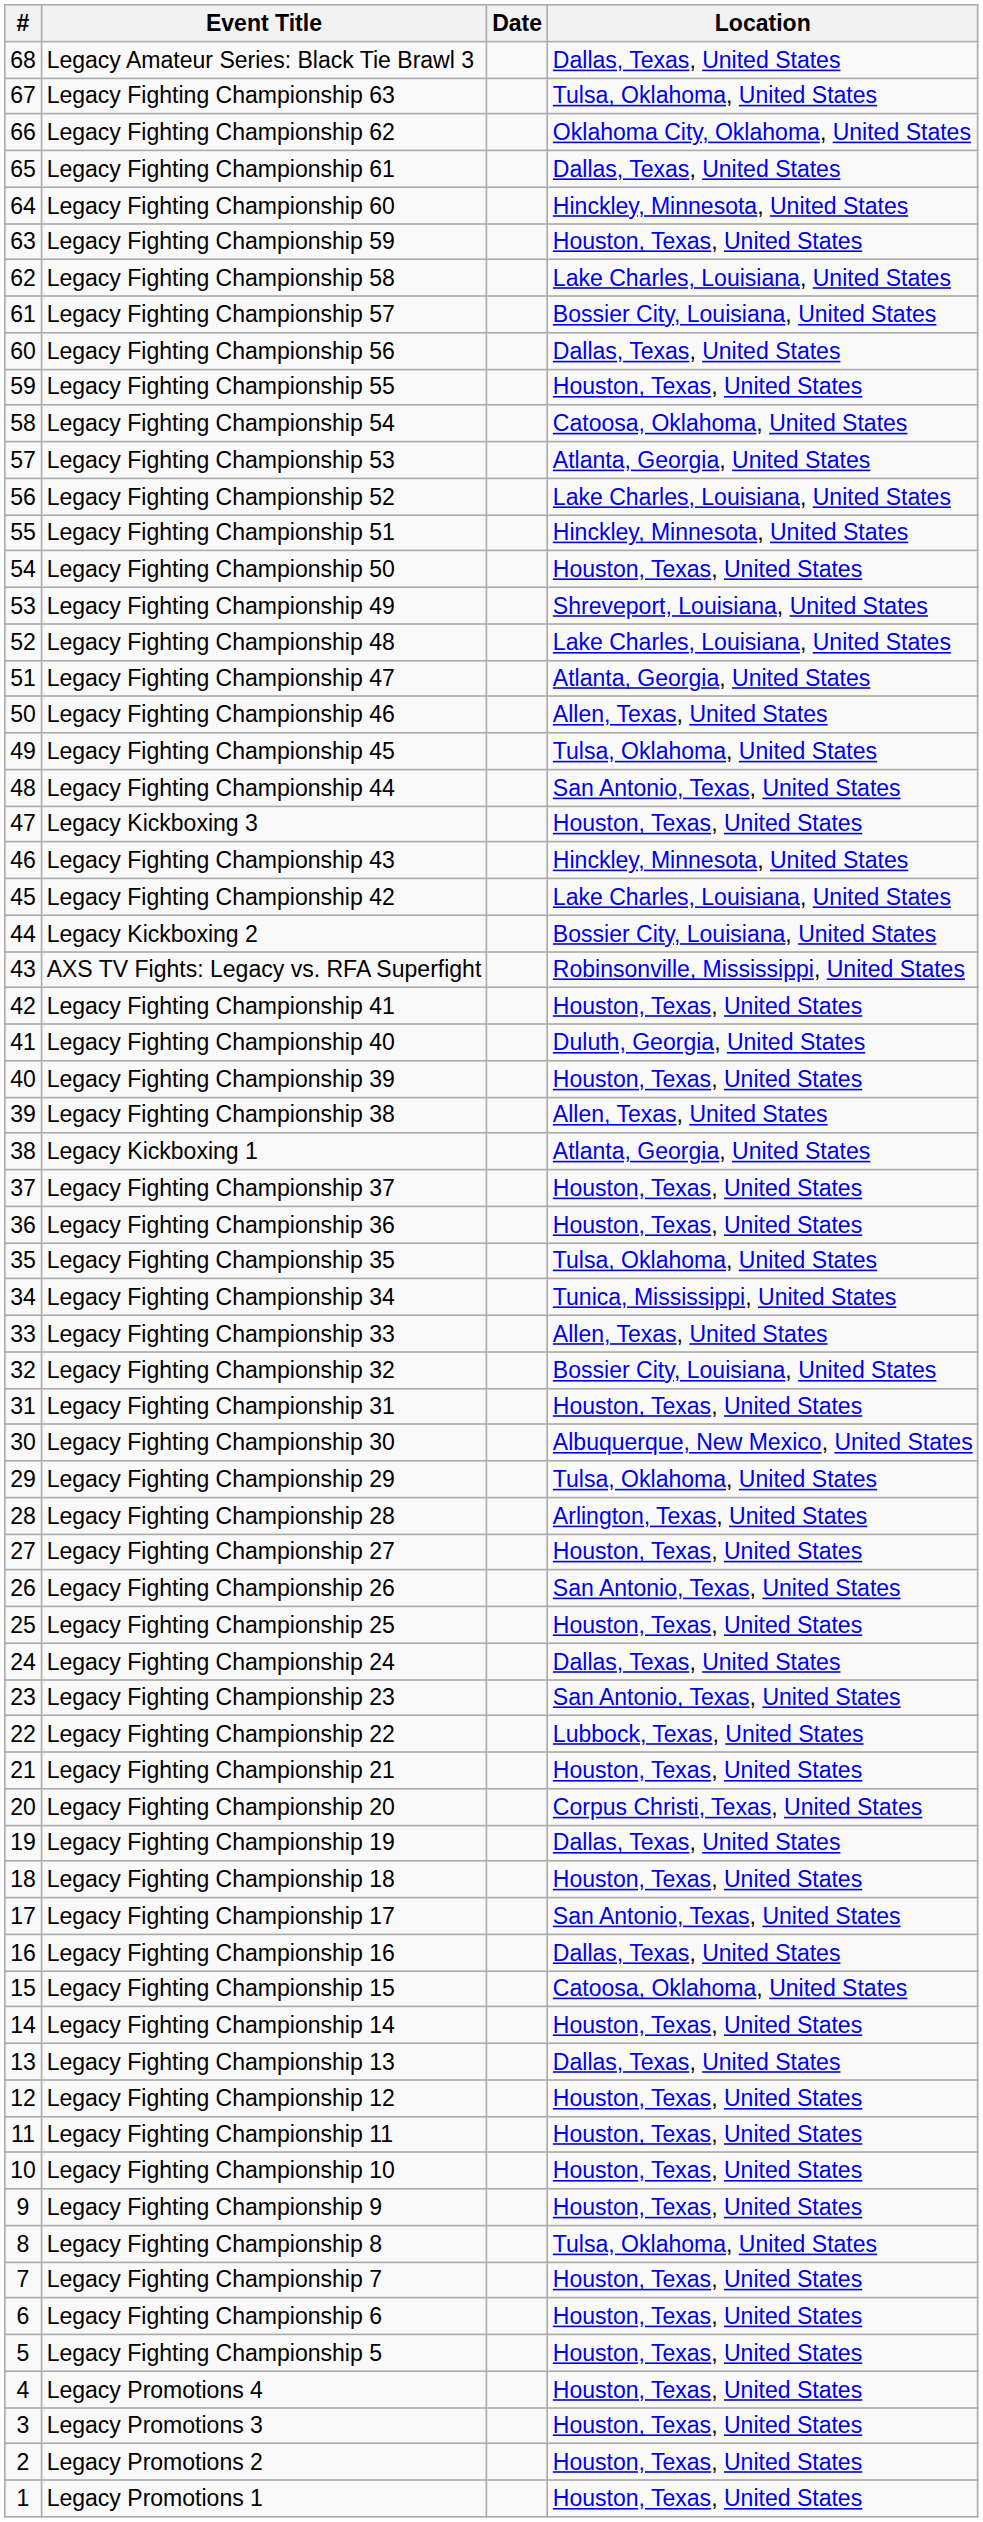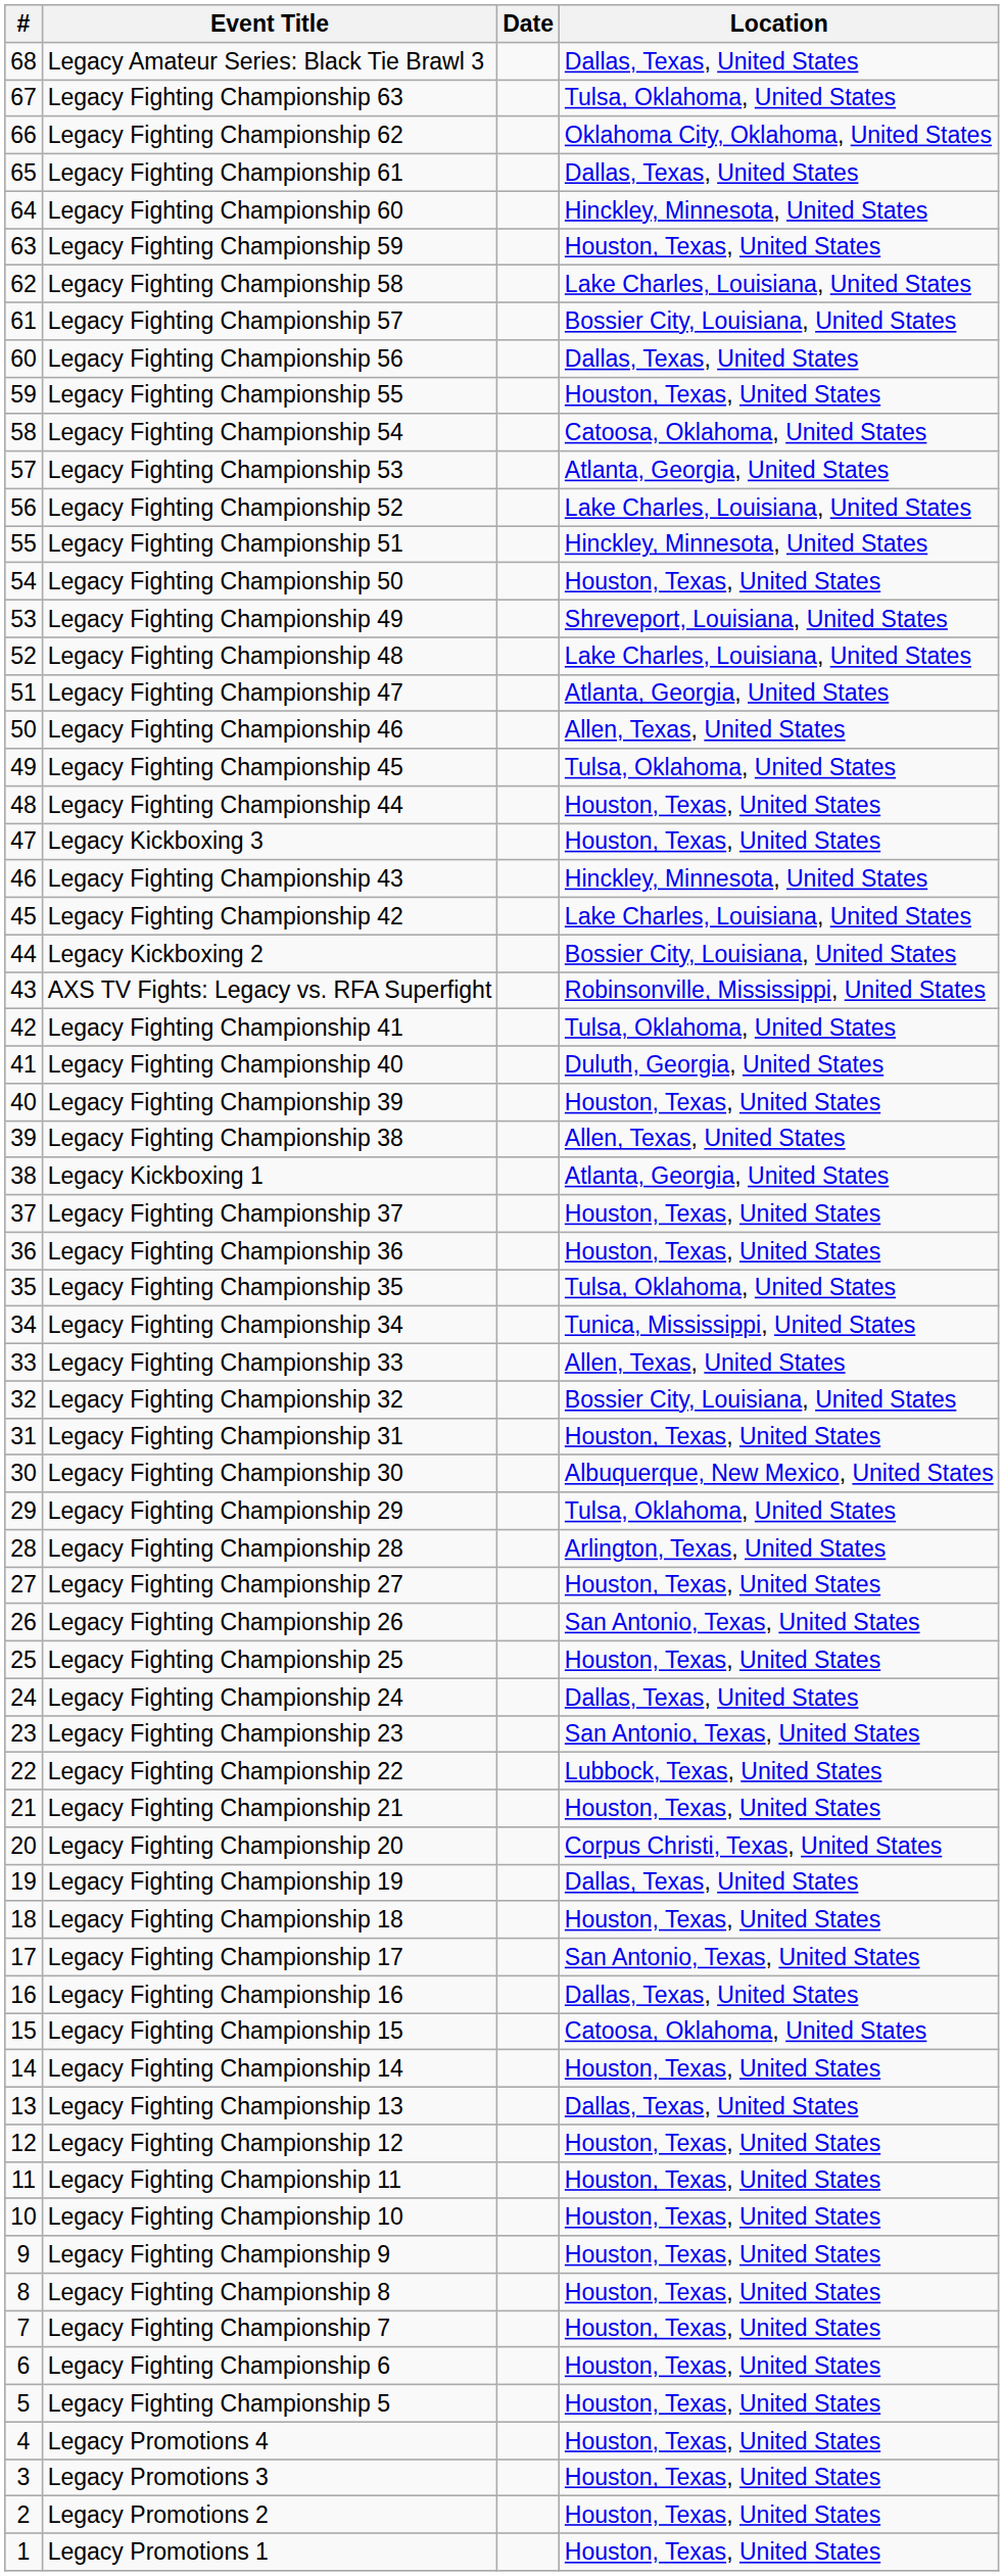 <table class="sortable wikitable succession-box" class="wikitable mw-collapsible mw-collapsed" style="font-size:90%">
 <tr>
 <th scope="col">#</th>
 <th scope="col">Event Title</th>
 <th scope="col">Date</th>
 <th scope="col">Location</th>
 </tr>
 <tr>
 <td align=center>68</td>
 <td>Legacy Amateur Series: Black Tie Brawl 3</td>
 <td></td>
 <td><a href='#'>Dallas, Texas</a>, <a href='#'>United States</a></td>
 </tr>
 <tr>
 <td align=center>67</td>
 <td>Legacy Fighting Championship 63</td>
 <td></td>
 <td><a href='#'>Tulsa, Oklahoma</a>, <a href='#'>United States</a></td>
 </tr>
 <tr>
 <td align=center>66</td>
 <td>Legacy Fighting Championship 62</td>
 <td></td>
 <td><a href='#'>Oklahoma City, Oklahoma</a>, <a href='#'>United States</a></td>
 </tr>
 <tr>
 <td align=center>65</td>
 <td>Legacy Fighting Championship 61</td>
 <td></td>
 <td><a href='#'>Dallas, Texas</a>, <a href='#'>United States</a></td>
 </tr>
 <tr>
 <td align=center>64</td>
 <td>Legacy Fighting Championship 60</td>
 <td></td>
 <td><a href='#'>Hinckley, Minnesota</a>, <a href='#'>United States</a></td>
 </tr>
 <tr>
 <td align=center>63</td>
 <td>Legacy Fighting Championship 59</td>
 <td></td>
 <td><a href='#'>Houston, Texas</a>, <a href='#'>United States</a></td>
 </tr>
 <tr>
 <td align=center>62</td>
 <td>Legacy Fighting Championship 58</td>
 <td></td>
 <td><a href='#'>Lake Charles, Louisiana</a>, <a href='#'>United States</a></td>
 </tr>
 <tr>
 <td align=center>61</td>
 <td>Legacy Fighting Championship 57 </td>
 <td></td>
 <td><a href='#'>Bossier City, Louisiana</a>, <a href='#'>United States</a></td>
 </tr>
 <tr>
 <td align=center>60</td>
 <td>Legacy Fighting Championship 56</td>
 <td></td>
 <td><a href='#'>Dallas, Texas</a>, <a href='#'>United States</a></td>
 </tr>
 <tr>
 <td align=center>59</td>
 <td>Legacy Fighting Championship 55</td>
 <td></td>
 <td><a href='#'>Houston, Texas</a>, <a href='#'>United States</a></td>
 </tr>
 <tr>
 <td align=center>58</td>
 <td>Legacy Fighting Championship 54</td>
 <td></td>
 <td><a href='#'>Catoosa, Oklahoma</a>, <a href='#'>United States</a></td>
 </tr>
 <tr>
 <td align=center>57</td>
 <td>Legacy Fighting Championship 53</td>
 <td></td>
 <td><a href='#'>Atlanta, Georgia</a>, <a href='#'>United States</a></td>
 </tr>
 <tr>
 <td align=center>56</td>
 <td>Legacy Fighting Championship 52</td>
 <td></td>
 <td><a href='#'>Lake Charles, Louisiana</a>, <a href='#'>United States</a></td>
 </tr>
 <tr>
 <td align=center>55</td>
 <td>Legacy Fighting Championship 51</td>
 <td></td>
 <td><a href='#'>Hinckley, Minnesota</a>, <a href='#'>United States</a></td>
 </tr>
 <tr>
 <td align=center>54</td>
 <td>Legacy Fighting Championship 50</td>
 <td></td>
 <td><a href='#'>Houston, Texas</a>, <a href='#'>United States</a></td>
 </tr>
 <tr>
 <td align=center>53</td>
 <td>Legacy Fighting Championship 49</td>
 <td></td>
 <td><a href='#'>Shreveport, Louisiana</a>, <a href='#'>United States</a></td>
 </tr>
 <tr>
 <td align=center>52</td>
 <td>Legacy Fighting Championship 48</td>
 <td></td>
 <td><a href='#'>Lake Charles, Louisiana</a>, <a href='#'>United States</a></td>
 </tr>
 <tr>
 <td align=center>51</td>
 <td>Legacy Fighting Championship 47</td>
 <td></td>
 <td><a href='#'>Atlanta, Georgia</a>, <a href='#'>United States</a></td>
 </tr>
 <tr>
 <td align=center>50</td>
 <td>Legacy Fighting Championship 46</td>
 <td></td>
 <td><a href='#'>Allen, Texas</a>, <a href='#'>United States</a></td>
 </tr>
 <tr>
 <td align=center>49</td>
 <td>Legacy Fighting Championship 45</td>
 <td></td>
 <td><a href='#'>Tulsa, Oklahoma</a>, <a href='#'>United States</a></td>
 </tr>
 <tr>
 <td align=center>48</td>
 <td>Legacy Fighting Championship 44</td>
 <td></td>
-<td><a href='#'>San Antonio, Texas</a>, <a href='#'>United States</a></td>
+<td><a href='#'>Houston, Texas</a>, <a href='#'>United States</a></td>
 </tr>
 <tr>
 <td align=center>47</td>
 <td>Legacy Kickboxing 3</td>
 <td></td>
 <td><a href='#'>Houston, Texas</a>, <a href='#'>United States</a></td>
 </tr>
 <tr>
 <td align=center>46</td>
 <td>Legacy Fighting Championship 43</td>
 <td></td>
 <td><a href='#'>Hinckley, Minnesota</a>, <a href='#'>United States</a></td>
 </tr>
 <tr>
 <td align=center>45</td>
 <td>Legacy Fighting Championship 42</td>
 <td></td>
 <td><a href='#'>Lake Charles, Louisiana</a>, <a href='#'>United States</a></td>
 </tr>
 <tr>
 <td align=center>44</td>
 <td>Legacy Kickboxing 2</td>
 <td></td>
 <td><a href='#'>Bossier City, Louisiana</a>, <a href='#'>United States</a></td>
 </tr>
 <tr>
 <td align=center>43</td>
 <td>AXS TV Fights: Legacy vs. RFA Superfight</td>
 <td></td>
 <td><a href='#'>Robinsonville, Mississippi</a>, <a href='#'>United States</a></td>
 </tr>
 <tr>
 <td align=center>42</td>
 <td>Legacy Fighting Championship 41</td>
 <td></td>
-<td><a href='#'>Houston, Texas</a>, <a href='#'>United States</a></td>
+<td><a href='#'>Tulsa, Oklahoma</a>, <a href='#'>United States</a></td>
 </tr>
 <tr>
 <td align=center>41</td>
 <td>Legacy Fighting Championship 40</td>
 <td></td>
 <td><a href='#'>Duluth, Georgia</a>, <a href='#'>United States</a></td>
 </tr>
 <tr>
 <td align=center>40</td>
 <td>Legacy Fighting Championship 39</td>
 <td></td>
 <td><a href='#'>Houston, Texas</a>, <a href='#'>United States</a></td>
 </tr>
 <tr>
 <td align=center>39</td>
 <td>Legacy Fighting Championship 38</td>
 <td></td>
 <td><a href='#'>Allen, Texas</a>, <a href='#'>United States</a></td>
 </tr>
 <tr>
 <td align=center>38</td>
 <td>Legacy Kickboxing 1</td>
 <td></td>
 <td><a href='#'>Atlanta, Georgia</a>, <a href='#'>United States</a></td>
 </tr>
 <tr>
 <td align=center>37</td>
 <td>Legacy Fighting Championship 37</td>
 <td></td>
 <td><a href='#'>Houston, Texas</a>, <a href='#'>United States</a></td>
 </tr>
 <tr>
 <td align=center>36</td>
 <td>Legacy Fighting Championship 36</td>
 <td></td>
 <td><a href='#'>Houston, Texas</a>, <a href='#'>United States</a></td>
 </tr>
 <tr>
 <td align=center>35</td>
 <td>Legacy Fighting Championship 35</td>
 <td></td>
 <td><a href='#'>Tulsa, Oklahoma</a>, <a href='#'>United States</a></td>
 </tr>
 <tr>
 <td align=center>34</td>
 <td>Legacy Fighting Championship 34</td>
 <td></td>
 <td><a href='#'>Tunica, Mississippi</a>, <a href='#'>United States</a></td>
 </tr>
 <tr>
 <td align=center>33</td>
 <td>Legacy Fighting Championship 33</td>
 <td></td>
 <td><a href='#'>Allen, Texas</a>, <a href='#'>United States</a></td>
 </tr>
 <tr>
 <td align=center>32</td>
 <td>Legacy Fighting Championship 32</td>
 <td></td>
 <td><a href='#'>Bossier City, Louisiana</a>, <a href='#'>United States</a></td>
 </tr>
 <tr>
 <td align=center>31</td>
 <td>Legacy Fighting Championship 31</td>
 <td></td>
 <td><a href='#'>Houston, Texas</a>, <a href='#'>United States</a></td>
 </tr>
 <tr>
 <td align=center>30</td>
 <td>Legacy Fighting Championship 30</td>
 <td></td>
 <td><a href='#'>Albuquerque, New Mexico</a>, <a href='#'>United States</a></td>
 </tr>
 <tr>
 <td align=center>29</td>
 <td>Legacy Fighting Championship 29</td>
 <td></td>
 <td><a href='#'>Tulsa, Oklahoma</a>, <a href='#'>United States</a></td>
 </tr>
 <tr>
 <td align=center>28</td>
 <td>Legacy Fighting Championship 28</td>
 <td></td>
 <td><a href='#'>Arlington, Texas</a>, <a href='#'>United States</a></td>
 </tr>
 <tr>
 <td align=center>27</td>
 <td>Legacy Fighting Championship 27</td>
 <td></td>
 <td><a href='#'>Houston, Texas</a>, <a href='#'>United States</a></td>
 </tr>
 <tr>
 <td align=center>26</td>
 <td>Legacy Fighting Championship 26</td>
 <td></td>
 <td><a href='#'>San Antonio, Texas</a>, <a href='#'>United States</a></td>
 </tr>
 <tr>
 <td align=center>25</td>
 <td>Legacy Fighting Championship 25</td>
 <td></td>
 <td><a href='#'>Houston, Texas</a>, <a href='#'>United States</a></td>
 </tr>
 <tr>
 <td align=center>24</td>
 <td>Legacy Fighting Championship 24</td>
 <td></td>
 <td><a href='#'>Dallas, Texas</a>, <a href='#'>United States</a></td>
 </tr>
 <tr>
 <td align=center>23</td>
 <td>Legacy Fighting Championship 23</td>
 <td></td>
 <td><a href='#'>San Antonio, Texas</a>, <a href='#'>United States</a></td>
 </tr>
 <tr>
 <td align=center>22</td>
 <td>Legacy Fighting Championship 22</td>
 <td></td>
 <td><a href='#'>Lubbock, Texas</a>, <a href='#'>United States</a></td>
 </tr>
 <tr>
 <td align=center>21</td>
 <td>Legacy Fighting Championship 21</td>
 <td></td>
 <td><a href='#'>Houston, Texas</a>, <a href='#'>United States</a></td>
 </tr>
 <tr>
 <td align=center>20</td>
 <td>Legacy Fighting Championship 20</td>
 <td></td>
 <td><a href='#'>Corpus Christi, Texas</a>, <a href='#'>United States</a></td>
 </tr>
 <tr>
 <td align=center>19</td>
 <td>Legacy Fighting Championship 19</td>
 <td></td>
 <td><a href='#'>Dallas, Texas</a>, <a href='#'>United States</a></td>
 </tr>
 <tr>
 <td align=center>18</td>
 <td>Legacy Fighting Championship 18</td>
 <td></td>
 <td><a href='#'>Houston, Texas</a>, <a href='#'>United States</a></td>
 </tr>
 <tr>
 <td align=center>17</td>
 <td>Legacy Fighting Championship 17</td>
 <td></td>
 <td><a href='#'>San Antonio, Texas</a>, <a href='#'>United States</a></td>
 </tr>
 <tr>
 <td align=center>16</td>
 <td>Legacy Fighting Championship 16</td>
 <td></td>
 <td><a href='#'>Dallas, Texas</a>, <a href='#'>United States</a></td>
 </tr>
 <tr>
 <td align=center>15</td>
 <td>Legacy Fighting Championship 15</td>
 <td></td>
 <td><a href='#'>Catoosa, Oklahoma</a>, <a href='#'>United States</a></td>
 </tr>
 <tr>
 <td align=center>14</td>
 <td>Legacy Fighting Championship 14</td>
 <td></td>
 <td><a href='#'>Houston, Texas</a>, <a href='#'>United States</a></td>
 </tr>
 <tr>
 <td align=center>13</td>
 <td>Legacy Fighting Championship 13</td>
 <td></td>
 <td><a href='#'>Dallas, Texas</a>, <a href='#'>United States</a></td>
 </tr>
 <tr>
 <td align=center>12</td>
 <td>Legacy Fighting Championship 12</td>
 <td></td>
 <td><a href='#'>Houston, Texas</a>, <a href='#'>United States</a></td>
 </tr>
 <tr>
 <td align=center>11</td>
 <td>Legacy Fighting Championship 11</td>
 <td></td>
 <td><a href='#'>Houston, Texas</a>, <a href='#'>United States</a></td>
 </tr>
 <tr>
 <td align=center>10</td>
 <td>Legacy Fighting Championship 10</td>
 <td></td>
 <td><a href='#'>Houston, Texas</a>, <a href='#'>United States</a></td>
 </tr>
 <tr>
 <td align=center>9</td>
 <td>Legacy Fighting Championship 9</td>
 <td></td>
 <td><a href='#'>Houston, Texas</a>, <a href='#'>United States</a></td>
 </tr>
 <tr>
 <td align=center>8</td>
 <td>Legacy Fighting Championship 8</td>
 <td></td>
-<td><a href='#'>Tulsa, Oklahoma</a>, <a href='#'>United States</a></td>
+<td><a href='#'>Houston, Texas</a>, <a href='#'>United States</a></td>
 </tr>
 <tr>
 <td align=center>7</td>
 <td>Legacy Fighting Championship 7</td>
 <td></td>
 <td><a href='#'>Houston, Texas</a>, <a href='#'>United States</a></td>
 </tr>
 <tr>
 <td align=center>6</td>
 <td>Legacy Fighting Championship 6</td>
 <td></td>
 <td><a href='#'>Houston, Texas</a>, <a href='#'>United States</a></td>
 </tr>
 <tr>
 <td align=center>5</td>
 <td>Legacy Fighting Championship 5</td>
 <td></td>
 <td><a href='#'>Houston, Texas</a>, <a href='#'>United States</a></td>
 </tr>
 <tr>
 <td align=center>4</td>
 <td>Legacy Promotions 4</td>
 <td></td>
 <td><a href='#'>Houston, Texas</a>, <a href='#'>United States</a></td>
 </tr>
 <tr>
 <td align=center>3</td>
 <td>Legacy Promotions 3</td>
 <td></td>
 <td><a href='#'>Houston, Texas</a>, <a href='#'>United States</a></td>
 </tr>
 <tr>
 <td align=center>2</td>
 <td>Legacy Promotions 2</td>
 <td></td>
 <td><a href='#'>Houston, Texas</a>, <a href='#'>United States</a></td>
 </tr>
 <tr>
 <td align=center>1</td>
 <td>Legacy Promotions 1</td>
 <td></td>
 <td><a href='#'>Houston, Texas</a>, <a href='#'>United States</a></td>
 </tr>
 </table>
